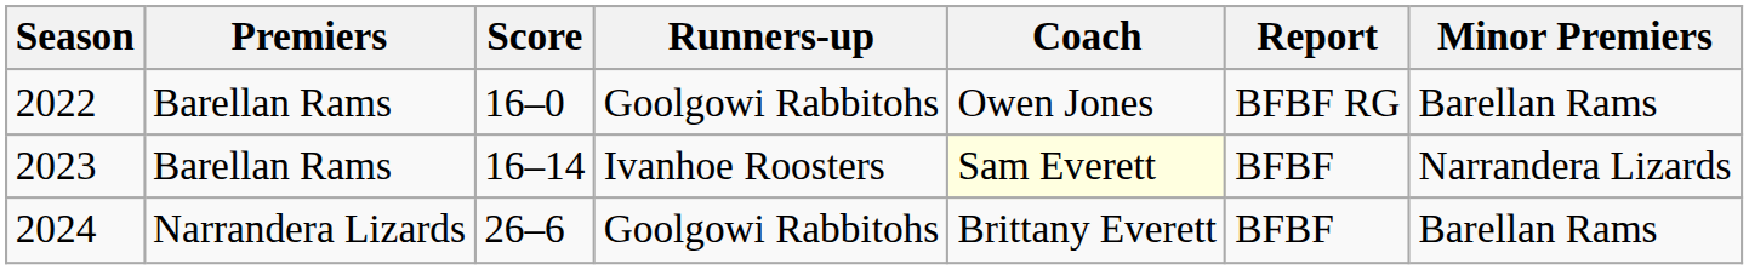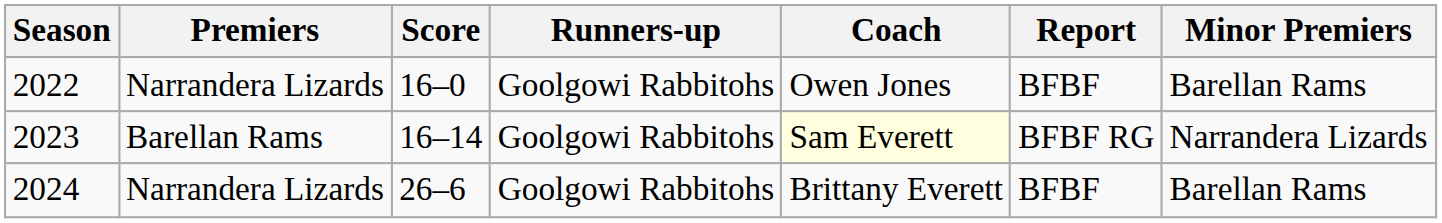 <table class="wikitable sortable">
 <tr>
 <th>Season</th>
 <th>Premiers</th>
 <th>Score</th>
 <th>Runners-up</th>
 <th>Coach</th>
 <th>Report</th>
 <th>Minor Premiers</th>
 </tr>
 <tr>
 <td>2022</td>
-<td> Barellan Rams</td>
+<td> Narrandera Lizards</td>
 <td>16–0</td>
 <td> Goolgowi Rabbitohs</td>
 <td>Owen Jones</td>
-<td>BFBF RG</td>
+<td>BFBF</td>
 <td> Barellan Rams</td>
 </tr>
 <tr>
 <td>2023</td>
 <td> Barellan Rams</td>
 <td>16–14</td>
-<td> Ivanhoe Roosters</td>
+<td> Goolgowi Rabbitohs</td>
 <td style="background: lightyellow;">Sam Everett</td>
-<td>BFBF</td>
+<td>BFBF RG</td>
 <td> Narrandera Lizards</td>
 </tr>
 <tr>
 <td>2024</td>
 <td> Narrandera Lizards</td>
 <td>26–6</td>
 <td> Goolgowi Rabbitohs</td>
 <td>Brittany Everett</td>
 <td>BFBF</td>
 <td> Barellan Rams</td>
 </tr>
 </table>
